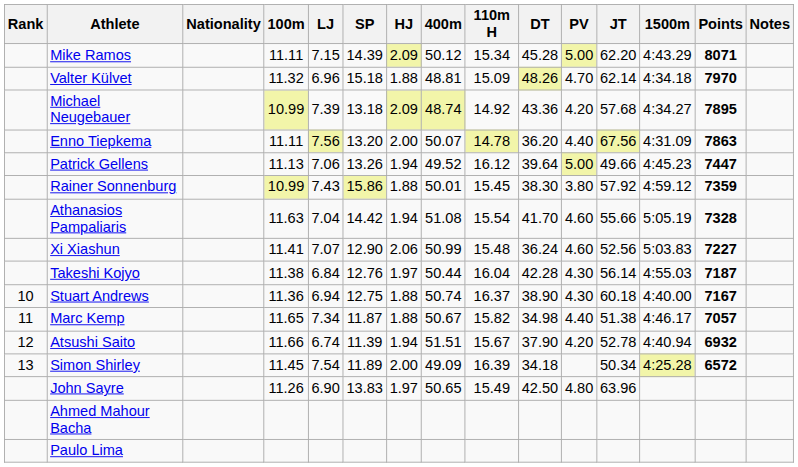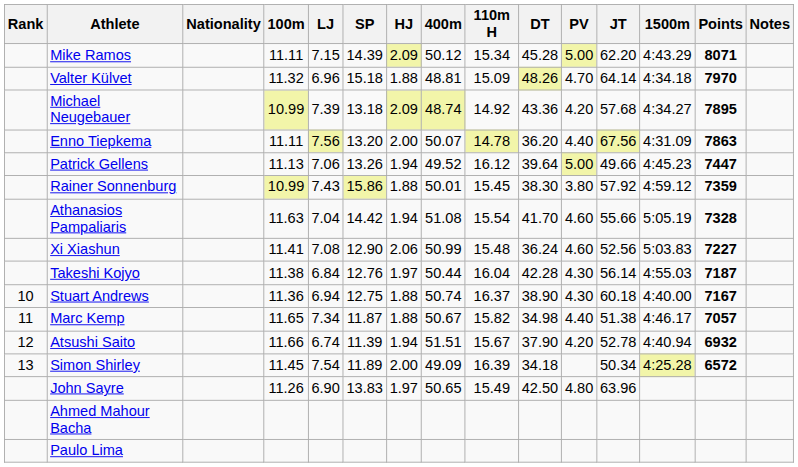 <table class="wikitable sortable" style="text-align:center">
 <tr>
 <th>Rank</th>
 <th>Athlete</th>
 <th>Nationality</th>
 <th>100m</th>
 <th>LJ</th>
 <th>SP</th>
 <th>HJ</th>
 <th>400m</th>
 <th>110m H</th>
 <th>DT</th>
 <th>PV</th>
 <th>JT</th>
 <th>1500m</th>
 <th>Points</th>
 <th>Notes</th>
 </tr>
 <tr>
 <td></td>
 <td align=left><a href='#'>Mike Ramos</a></td>
 <td align=left></td>
 <td>11.11</td>
 <td>7.15</td>
 <td>14.39</td>
 <td bgcolor=#F2F5A9>2.09</td>
 <td>50.12</td>
 <td>15.34</td>
 <td>45.28</td>
 <td bgcolor=#F2F5A9>5.00</td>
 <td>62.20</td>
 <td>4:43.29</td>
 <td><strong>8071</strong></td>
 <td></td>
 </tr>
 <tr>
 <td></td>
 <td align=left><a href='#'>Valter Külvet</a></td>
 <td align=left></td>
 <td>11.32</td>
 <td>6.96</td>
 <td>15.18</td>
 <td>1.88</td>
 <td>48.81</td>
 <td>15.09</td>
 <td bgcolor=#F2F5A9>48.26</td>
 <td>4.70</td>
-<td>62.14</td>
+<td>64.14</td>
 <td>4:34.18</td>
 <td><strong>7970</strong></td>
 <td></td>
 </tr>
 <tr>
 <td></td>
 <td align=left><a href='#'>Michael Neugebauer</a></td>
 <td align=left></td>
 <td bgcolor=#F2F5A9>10.99</td>
 <td>7.39</td>
 <td>13.18</td>
 <td bgcolor=#F2F5A9>2.09</td>
 <td bgcolor=#F2F5A9>48.74</td>
 <td>14.92</td>
 <td>43.36</td>
 <td>4.20</td>
 <td>57.68</td>
 <td>4:34.27</td>
 <td><strong>7895</strong></td>
 <td></td>
 </tr>
 <tr>
 <td></td>
 <td align=left><a href='#'>Enno Tiepkema</a></td>
 <td align=left></td>
 <td>11.11</td>
 <td bgcolor=#F2F5A9>7.56</td>
 <td>13.20</td>
 <td>2.00</td>
 <td>50.07</td>
 <td bgcolor=#F2F5A9>14.78</td>
 <td>36.20</td>
 <td>4.40</td>
 <td bgcolor=#F2F5A9>67.56</td>
 <td>4:31.09</td>
 <td><strong>7863</strong></td>
 <td></td>
 </tr>
 <tr>
 <td></td>
 <td align=left><a href='#'>Patrick Gellens</a></td>
 <td align=left></td>
 <td>11.13</td>
 <td>7.06</td>
 <td>13.26</td>
 <td>1.94</td>
 <td>49.52</td>
 <td>16.12</td>
 <td>39.64</td>
 <td bgcolor=#F2F5A9>5.00</td>
 <td>49.66</td>
 <td>4:45.23</td>
 <td><strong>7447</strong></td>
 <td></td>
 </tr>
 <tr>
 <td></td>
 <td align=left><a href='#'>Rainer Sonnenburg</a></td>
 <td align=left></td>
 <td bgcolor=#F2F5A9>10.99</td>
 <td>7.43</td>
 <td bgcolor=#F2F5A9>15.86</td>
 <td>1.88</td>
 <td>50.01</td>
 <td>15.45</td>
 <td>38.30</td>
 <td>3.80</td>
 <td>57.92</td>
 <td>4:59.12</td>
 <td><strong>7359</strong></td>
 <td></td>
 </tr>
 <tr>
 <td></td>
 <td align=left><a href='#'>Athanasios Pampaliaris</a></td>
 <td align=left></td>
 <td>11.63</td>
 <td>7.04</td>
 <td>14.42</td>
 <td>1.94</td>
 <td>51.08</td>
 <td>15.54</td>
 <td>41.70</td>
 <td>4.60</td>
 <td>55.66</td>
 <td>5:05.19</td>
 <td><strong>7328</strong></td>
 <td></td>
 </tr>
 <tr>
 <td></td>
 <td align=left><a href='#'>Xi Xiashun</a></td>
 <td align=left></td>
 <td>11.41</td>
-<td>7.07</td>
+<td>7.08</td>
 <td>12.90</td>
 <td>2.06</td>
 <td>50.99</td>
 <td>15.48</td>
 <td>36.24</td>
 <td>4.60</td>
 <td>52.56</td>
 <td>5:03.83</td>
 <td><strong>7227</strong></td>
 <td></td>
 </tr>
 <tr>
 <td></td>
 <td align=left><a href='#'>Takeshi Kojyo</a></td>
 <td align=left></td>
 <td>11.38</td>
 <td>6.84</td>
 <td>12.76</td>
 <td>1.97</td>
 <td>50.44</td>
 <td>16.04</td>
 <td>42.28</td>
 <td>4.30</td>
 <td>56.14</td>
 <td>4:55.03</td>
 <td><strong>7187</strong></td>
 <td></td>
 </tr>
 <tr>
 <td>10</td>
 <td align=left><a href='#'>Stuart Andrews</a></td>
 <td align=left></td>
 <td>11.36</td>
 <td>6.94</td>
 <td>12.75</td>
 <td>1.88</td>
 <td>50.74</td>
 <td>16.37</td>
 <td>38.90</td>
 <td>4.30</td>
 <td>60.18</td>
 <td>4:40.00</td>
 <td><strong>7167</strong></td>
 <td></td>
 </tr>
 <tr>
 <td>11</td>
 <td align=left><a href='#'>Marc Kemp</a></td>
 <td align=left></td>
 <td>11.65</td>
 <td>7.34</td>
 <td>11.87</td>
 <td>1.88</td>
 <td>50.67</td>
 <td>15.82</td>
 <td>34.98</td>
 <td>4.40</td>
 <td>51.38</td>
 <td>4:46.17</td>
 <td><strong>7057</strong></td>
 <td></td>
 </tr>
 <tr>
 <td>12</td>
 <td align=left><a href='#'>Atsushi Saito</a></td>
 <td align=left></td>
 <td>11.66</td>
 <td>6.74</td>
 <td>11.39</td>
 <td>1.94</td>
 <td>51.51</td>
 <td>15.67</td>
 <td>37.90</td>
 <td>4.20</td>
 <td>52.78</td>
 <td>4:40.94</td>
 <td><strong>6932</strong></td>
 <td></td>
 </tr>
 <tr>
 <td>13</td>
 <td align=left><a href='#'>Simon Shirley</a></td>
 <td align=left></td>
 <td>11.45</td>
 <td>7.54</td>
 <td>11.89</td>
 <td>2.00</td>
 <td>49.09</td>
 <td>16.39</td>
 <td>34.18</td>
 <td></td>
 <td>50.34</td>
 <td bgcolor=#F2F5A9>4:25.28</td>
 <td><strong>6572</strong></td>
 <td></td>
 </tr>
 <tr>
 <td></td>
 <td align=left><a href='#'>John Sayre</a></td>
 <td align=left></td>
 <td>11.26</td>
 <td>6.90</td>
 <td>13.83</td>
 <td>1.97</td>
 <td>50.65</td>
 <td>15.49</td>
 <td>42.50</td>
 <td>4.80</td>
 <td>63.96</td>
 <td></td>
 <td><strong></strong></td>
 <td></td>
 </tr>
 <tr>
 <td></td>
 <td align=left><a href='#'>Ahmed Mahour Bacha</a></td>
 <td align=left></td>
 <td></td>
 <td></td>
 <td></td>
 <td></td>
 <td></td>
 <td></td>
 <td></td>
 <td></td>
 <td></td>
 <td></td>
 <td><strong></strong></td>
 <td></td>
 </tr>
 <tr>
 <td></td>
 <td align=left><a href='#'>Paulo Lima</a></td>
 <td align=left></td>
 <td></td>
 <td></td>
 <td></td>
 <td></td>
 <td></td>
 <td></td>
 <td></td>
 <td></td>
 <td></td>
 <td></td>
 <td><strong></strong></td>
 <td></td>
 </tr>
 </table>
